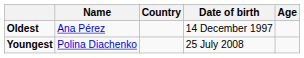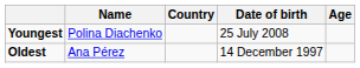 <table class="wikitable">
 <tr>
 <th></th>
 <th><strong>Name</strong></th>
 <th><strong>Country</strong></th>
 <th><strong>Date of birth</strong></th>
 <th><strong>Age</strong></th>
 </tr>
 <tr>
+<td><strong>Youngest</strong></td>
+<td><a href='#'>Polina Diachenko</a></td>
+<td></td>
+<td>25 July 2008</td>
+<td></td>
+</tr>
+<tr>
 <td><strong>Oldest</strong></td>
 <td><a href='#'>Ana Pérez</a></td>
 <td></td>
 <td>14 December 1997</td>
 <td></td>
 </tr>
-<tr>
-<td><strong>Youngest</strong></td>
-<td><a href='#'>Polina Diachenko</a></td>
-<td></td>
-<td>25 July 2008</td>
-<td></td>
-</tr>
 </table>
